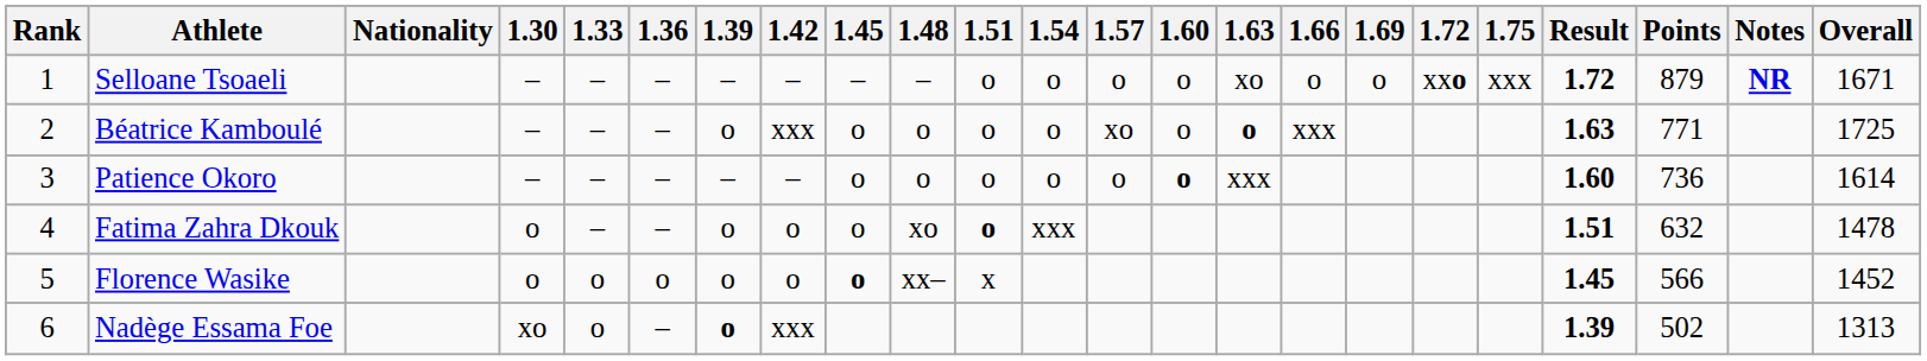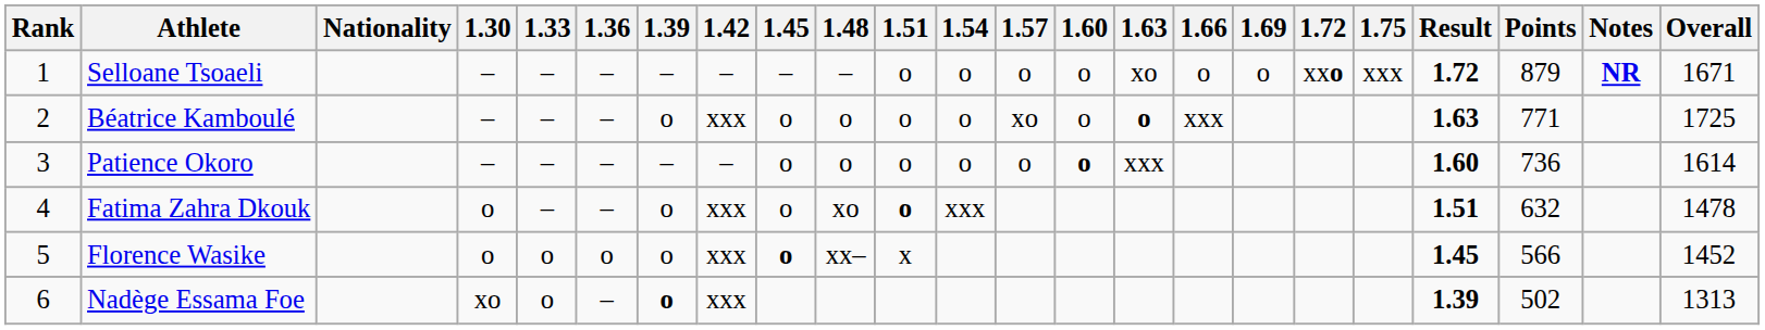 <table class="wikitable sortable" style="text-align:center; font-size:82%">
 <tr>
 <th>Rank</th>
 <th>Athlete</th>
 <th>Nationality</th>
 <th>1.30</th>
 <th>1.33</th>
 <th>1.36</th>
 <th>1.39</th>
 <th>1.42</th>
 <th>1.45</th>
 <th>1.48</th>
 <th>1.51</th>
 <th>1.54</th>
 <th>1.57</th>
 <th>1.60</th>
 <th>1.63</th>
 <th>1.66</th>
 <th>1.69</th>
 <th>1.72</th>
 <th>1.75</th>
 <th>Result</th>
 <th>Points</th>
 <th>Notes</th>
 <th>Overall</th>
 </tr>
 <tr>
 <td>1</td>
 <td align="left"><a href='#'>Selloane Tsoaeli</a></td>
 <td align=left></td>
 <td>–</td>
 <td>–</td>
 <td>–</td>
 <td>–</td>
 <td>–</td>
 <td>–</td>
 <td>–</td>
 <td>o</td>
 <td>o</td>
 <td>o</td>
 <td>o</td>
 <td>xo</td>
 <td>o</td>
 <td>o</td>
 <td>xx<strong>o</strong></td>
 <td>xxx</td>
 <td><strong>1.72</strong></td>
 <td>879</td>
 <td><strong><a href='#'>NR</a></strong></td>
 <td>1671</td>
 </tr>
 <tr>
 <td>2</td>
 <td align="left"><a href='#'>Béatrice Kamboulé</a></td>
 <td align=left></td>
 <td>–</td>
 <td>–</td>
 <td>–</td>
 <td>o</td>
 <td>xxx</td>
 <td>o</td>
 <td>o</td>
 <td>o</td>
 <td>o</td>
 <td>xo</td>
 <td>o</td>
 <td><strong>o</strong></td>
 <td>xxx</td>
 <td></td>
 <td></td>
 <td></td>
 <td><strong>1.63</strong></td>
 <td>771</td>
 <td></td>
 <td>1725</td>
 </tr>
 <tr>
 <td>3</td>
 <td align="left"><a href='#'>Patience Okoro</a></td>
 <td align=left></td>
 <td>–</td>
 <td>–</td>
 <td>–</td>
 <td>–</td>
 <td>–</td>
 <td>o</td>
 <td>o</td>
 <td>o</td>
 <td>o</td>
 <td>o</td>
 <td><strong>o</strong></td>
 <td>xxx</td>
 <td></td>
 <td></td>
 <td></td>
 <td></td>
 <td><strong>1.60</strong></td>
 <td>736</td>
 <td></td>
 <td>1614</td>
 </tr>
 <tr>
 <td>4</td>
 <td align="left"><a href='#'>Fatima Zahra Dkouk</a></td>
 <td align=left></td>
 <td>o</td>
 <td>–</td>
 <td>–</td>
 <td>o</td>
-<td>o</td>
+<td>xxx</td>
 <td>o</td>
 <td>xo</td>
 <td><strong>o</strong></td>
 <td>xxx</td>
 <td></td>
 <td></td>
 <td></td>
 <td></td>
 <td></td>
 <td></td>
 <td></td>
 <td><strong>1.51</strong></td>
 <td>632</td>
 <td></td>
 <td>1478</td>
 </tr>
 <tr>
 <td>5</td>
 <td align="left"><a href='#'>Florence Wasike</a></td>
 <td align=left></td>
 <td>o</td>
 <td>o</td>
 <td>o</td>
 <td>o</td>
-<td>o</td>
+<td>xxx</td>
 <td><strong>o</strong></td>
 <td>xx–</td>
 <td>x</td>
 <td></td>
 <td></td>
 <td></td>
 <td></td>
 <td></td>
 <td></td>
 <td></td>
 <td></td>
 <td><strong>1.45</strong></td>
 <td>566</td>
 <td></td>
 <td>1452</td>
 </tr>
 <tr>
 <td>6</td>
 <td align="left"><a href='#'>Nadège Essama Foe</a></td>
 <td align=left></td>
 <td>xo</td>
 <td>o</td>
 <td>–</td>
 <td><strong>o</strong></td>
 <td>xxx</td>
 <td></td>
 <td></td>
 <td></td>
 <td></td>
 <td></td>
 <td></td>
 <td></td>
 <td></td>
 <td></td>
 <td></td>
 <td></td>
 <td><strong>1.39</strong></td>
 <td>502</td>
 <td></td>
 <td>1313</td>
 </tr>
 </table>
